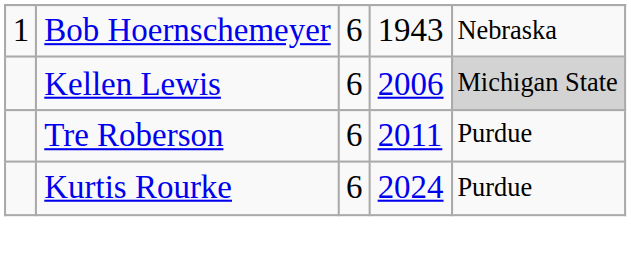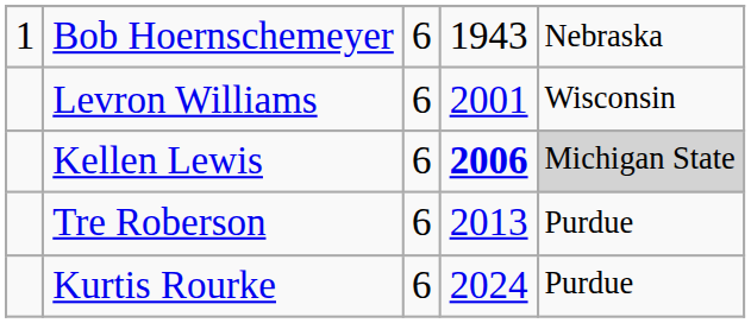 <table class="wikitable">
 <tr>
 </tr>
 <tr>
 <td>1</td>
 <td><a href='#'>Bob Hoernschemeyer</a></td>
 <td><abbr>6</abbr></td>
 <td>1943</td>
 <td style="font-size:80%;">Nebraska</td>
 </tr>
 <tr>
 <td></td>
+<td><a href='#'>Levron Williams</a></td>
+<td><abbr>6</abbr></td>
+<td><a href='#'>2001</a></td>
+<td style="font-size:80%;">Wisconsin</td>
+</tr>
+<tr>
+<td></td>
 <td><a href='#'>Kellen Lewis</a></td>
 <td><abbr>6</abbr></td>
-<td><a href='#'>2006</a></td>
+<td><strong><a href='#'>2006</a></strong></td>
 <td style="background: lightgrey; font-size:80%;">Michigan State</td>
 </tr>
 <tr>
 <td></td>
 <td><a href='#'>Tre Roberson</a></td>
 <td><abbr>6</abbr></td>
-<td><a href='#'>2011</a></td>
+<td><a href='#'>2013</a></td>
 <td style="font-size:80%;">Purdue</td>
 </tr>
 <tr>
 <td></td>
 <td><a href='#'>Kurtis Rourke</a></td>
 <td><abbr>6</abbr></td>
 <td><a href='#'>2024</a></td>
 <td style="font-size:80%;">Purdue</td>
 </tr>
 </table>
